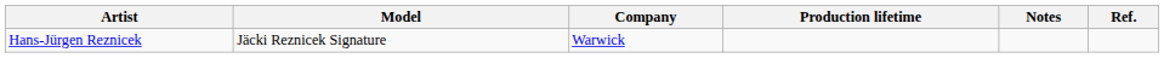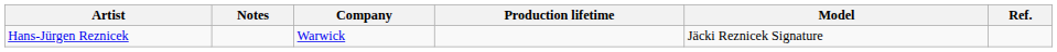 <table class="wikitable sortable plainrowheaders" style="width:99%;">
 <tr>
 <th scope="col" style="width:15em;">Artist</th>
-<th scope="col">Model</th>
+<th scope="col" class="unsortable">Notes</th>
 <th scope="col" style="width:10em;">Company</th>
 <th scope="col">Production lifetime</th>
-<th scope="col" class="unsortable">Notes</th>
+<th scope="col">Model</th>
 <th scope="col">Ref.</th>
 </tr>
 <tr>
 <td><a href='#'>Hans-Jürgen Reznicek</a></td>
-<td>Jäcki Reznicek Signature</td>
+<td></td>
 <td><a href='#'>Warwick</a></td>
 <td></td>
-<td></td>
+<td>Jäcki Reznicek Signature</td>
 <td></td>
 </tr>
 </table>
